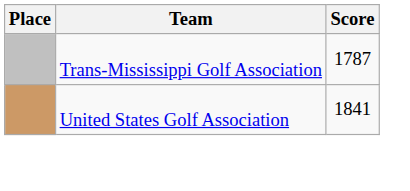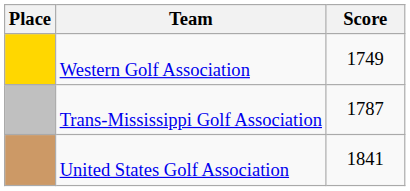 <table class=wikitable style="text-align:center">
 <tr>
 <th>Place</th>
 <th>Team</th>
 <th>Score</th>
+</tr>
+<tr>
+<td width=30 style="background:gold;"></td>
+<td align=left><br><a href='#'>Western Golf Association</a></td>
+<td width=60>1749</td>
 </tr>
 <tr>
 <td style="background:silver;"></td>
 <td align=left><br><a href='#'>Trans-Mississippi Golf Association</a></td>
 <td>1787</td>
 </tr>
 <tr>
 <td style="background:#cc9966;"></td>
 <td align=left><br><a href='#'>United States Golf Association</a></td>
 <td>1841</td>
 </tr>
 </table>
